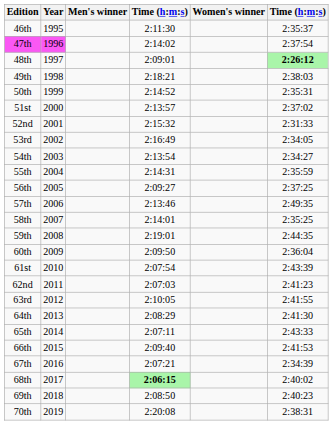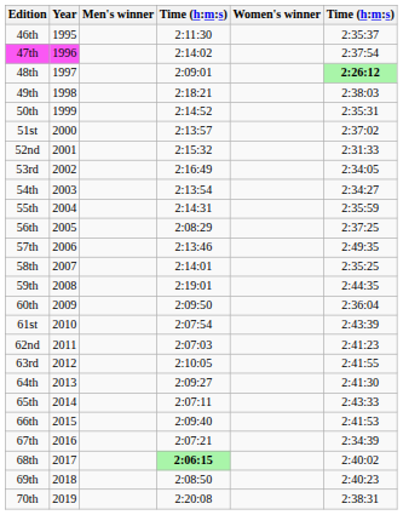 <table class="wikitable sortable" style="text-align:center">
 <tr>
 <th class=unsortable>Edition</th>
 <th>Year</th>
 <th class=unsortable>Men's winner</th>
 <th>Time (<a href='#'>h</a>:<a href='#'>m</a>:<a href='#'>s</a>)</th>
 <th class=unsortable>Women's winner</th>
 <th>Time (<a href='#'>h</a>:<a href='#'>m</a>:<a href='#'>s</a>)</th>
 </tr>
 <tr>
 <td>46th</td>
 <td>1995</td>
 <td align=left></td>
 <td>2:11:30</td>
 <td align=left></td>
 <td>2:35:37</td>
 </tr>
 <tr>
 <td bgcolor=#FA58F4>47th</td>
 <td bgcolor=#FA58F4>1996</td>
 <td align=left></td>
 <td>2:14:02</td>
 <td align=left></td>
 <td>2:37:54</td>
 </tr>
 <tr>
 <td>48th</td>
 <td>1997</td>
 <td align=left></td>
 <td>2:09:01</td>
 <td align=left></td>
 <td bgcolor=#A9F5A9><strong>2:26:12</strong></td>
 </tr>
 <tr>
 <td>49th</td>
 <td>1998</td>
 <td align=left></td>
 <td>2:18:21</td>
 <td align=left></td>
 <td>2:38:03</td>
 </tr>
 <tr>
 <td>50th</td>
 <td>1999</td>
 <td align=left></td>
 <td>2:14:52</td>
 <td align=left></td>
 <td>2:35:31</td>
 </tr>
 <tr>
 <td>51st</td>
 <td>2000</td>
 <td align=left></td>
 <td>2:13:57</td>
 <td align=left></td>
 <td>2:37:02</td>
 </tr>
 <tr>
 <td>52nd</td>
 <td>2001</td>
 <td align=left></td>
 <td>2:15:32</td>
 <td align=left></td>
 <td>2:31:33</td>
 </tr>
 <tr>
 <td>53rd</td>
 <td>2002</td>
 <td align=left></td>
 <td>2:16:49</td>
 <td align=left></td>
 <td>2:34:05</td>
 </tr>
 <tr>
 <td>54th</td>
 <td>2003</td>
 <td align=left></td>
 <td>2:13:54</td>
 <td align=left></td>
 <td>2:34:27</td>
 </tr>
 <tr>
 <td>55th</td>
 <td>2004</td>
 <td align=left></td>
 <td>2:14:31</td>
 <td align=left></td>
 <td>2:35:59</td>
 </tr>
 <tr>
 <td>56th</td>
 <td>2005</td>
 <td align=left></td>
-<td>2:09:27</td>
+<td>2:08:29</td>
 <td align=left></td>
 <td>2:37:25</td>
 </tr>
 <tr>
 <td>57th</td>
 <td>2006</td>
 <td align=left></td>
 <td>2:13:46</td>
 <td align=left></td>
 <td>2:49:35</td>
 </tr>
 <tr>
 <td>58th</td>
 <td>2007</td>
 <td align=left></td>
 <td>2:14:01</td>
 <td align=left></td>
 <td>2:35:25</td>
 </tr>
 <tr>
 <td>59th</td>
 <td>2008</td>
 <td align=left></td>
 <td>2:19:01</td>
 <td align=left></td>
 <td>2:44:35</td>
 </tr>
 <tr>
 <td>60th</td>
 <td>2009</td>
 <td align=left></td>
 <td>2:09:50</td>
 <td align=left></td>
 <td>2:36:04</td>
 </tr>
 <tr>
 <td>61st</td>
 <td>2010</td>
 <td align=left></td>
 <td>2:07:54</td>
 <td align=left></td>
 <td>2:43:39</td>
 </tr>
 <tr>
 <td>62nd</td>
 <td>2011</td>
 <td align=left></td>
 <td>2:07:03</td>
 <td align=left></td>
 <td>2:41:23</td>
 </tr>
 <tr>
 <td>63rd</td>
 <td>2012</td>
 <td align=left></td>
 <td>2:10:05</td>
 <td align=left></td>
 <td>2:41:55</td>
 </tr>
 <tr>
 <td>64th</td>
 <td>2013</td>
 <td align=left></td>
-<td>2:08:29</td>
+<td>2:09:27</td>
 <td align=left></td>
 <td>2:41:30</td>
 </tr>
 <tr>
 <td>65th</td>
 <td>2014</td>
 <td align=left></td>
 <td>2:07:11</td>
 <td align=left></td>
 <td>2:43:33</td>
 </tr>
 <tr>
 <td>66th</td>
 <td>2015</td>
 <td align=left></td>
 <td>2:09:40</td>
 <td align=left></td>
 <td>2:41:53</td>
 </tr>
 <tr>
 <td>67th</td>
 <td>2016</td>
 <td align=left></td>
 <td>2:07:21</td>
 <td align=left></td>
 <td>2:34:39</td>
 </tr>
 <tr>
 <td>68th</td>
 <td>2017</td>
 <td align=left></td>
 <td bgcolor=#A9F5A9><strong>2:06:15</strong></td>
 <td align=left></td>
 <td>2:40:02</td>
 </tr>
 <tr>
 <td>69th</td>
 <td>2018</td>
 <td align=left></td>
 <td>2:08:50</td>
 <td align=left></td>
 <td>2:40:23</td>
 </tr>
 <tr>
 <td>70th</td>
 <td>2019</td>
 <td align=left></td>
 <td>2:20:08</td>
 <td align=left></td>
 <td>2:38:31</td>
 </tr>
 </table>
